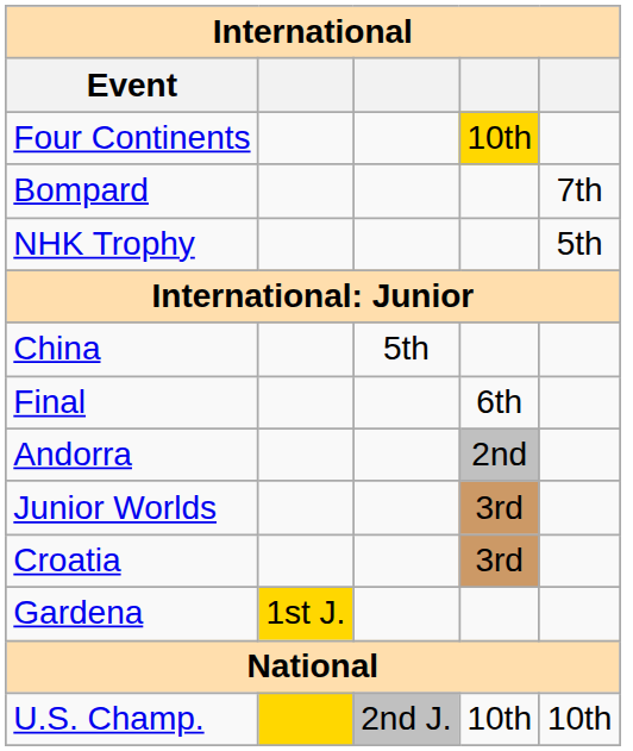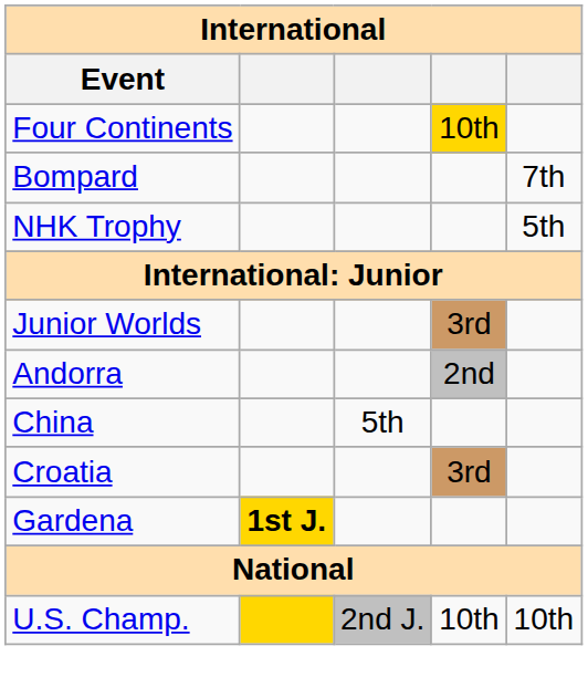 <table class="wikitable" style="text-align:center">
 <tr>
 <th colspan="5" style="background-color: #ffdead; " align="center">International</th>
 </tr>
 <tr>
 <th>Event</th>
 <th></th>
 <th></th>
 <th></th>
 <th></th>
 </tr>
 <tr>
 <td align=left><a href='#'>Four Continents</a></td>
 <td></td>
 <td></td>
 <td style="background: gold;">10th</td>
 <td></td>
 </tr>
 <tr>
 <td align=left> <a href='#'>Bompard</a></td>
 <td></td>
 <td></td>
 <td></td>
 <td>7th</td>
 </tr>
 <tr>
 <td align=left> <a href='#'>NHK Trophy</a></td>
 <td></td>
 <td></td>
 <td></td>
 <td>5th</td>
 </tr>
 <tr>
 <th colspan="5" style="background-color: #ffdead; " align="center">International: Junior</th>
 </tr>
 <tr>
-<td align=left> <a href='#'>China</a></td>
-<td></td>
-<td>5th</td>
+<td align=left><a href='#'>Junior Worlds</a></td>
 <td></td>
 <td></td>
-</tr>
-<tr>
-<td align=left> <a href='#'>Final</a></td>
-<td></td>
-<td></td>
-<td>6th</td>
+<td bgcolor=cc9966>3rd</td>
 <td></td>
 </tr>
 <tr>
 <td align=left> <a href='#'>Andorra</a></td>
 <td></td>
 <td></td>
 <td bgcolor=silver>2nd</td>
 <td></td>
 </tr>
 <tr>
-<td align=left><a href='#'>Junior Worlds</a></td>
+<td align=left> <a href='#'>China</a></td>
 <td></td>
+<td>5th</td>
 <td></td>
-<td bgcolor=cc9966>3rd</td>
 <td></td>
 </tr>
 <tr>
 <td align=left> <a href='#'>Croatia</a></td>
 <td></td>
 <td></td>
 <td bgcolor=cc9966>3rd</td>
 <td></td>
 </tr>
 <tr>
 <td align=left><a href='#'>Gardena</a></td>
-<td bgcolor="gold">1st J.</td>
+<td bgcolor="gold"><strong>1st J.</strong></td>
 <td></td>
 <td></td>
 <td></td>
 </tr>
 <tr>
 <th colspan="5" style="background-color: #ffdead; " align="center">National</th>
 </tr>
 <tr>
 <td align=left><a href='#'>U.S. Champ.</a></td>
 <td bgcolor="gold"></td>
 <td bgcolor="silver">2nd J.</td>
 <td>10th</td>
 <td>10th</td>
 </tr>
 </table>
